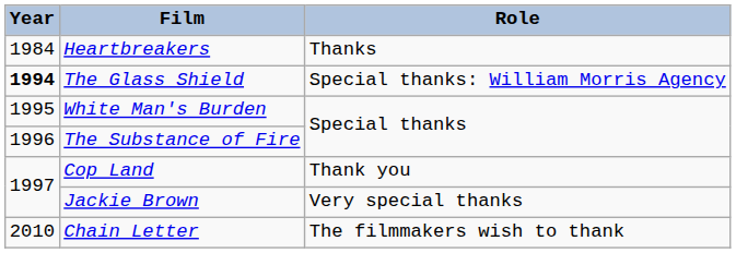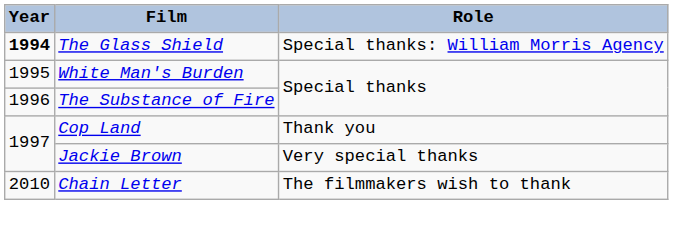 <table class="wikitable" style="font-size:95%;">
 <tr>
 <th style="background:#B0C4DE;">Year</th>
 <th style="background:#B0C4DE;">Film</th>
 <th style="background:#B0C4DE;">Role</th>
-</tr>
-<tr>
-<td>1984</td>
-<td><em><a href='#'>Heartbreakers</a></em></td>
-<td>Thanks</td>
 </tr>
 <tr>
 <td><strong>1994</strong></td>
 <td><em><a href='#'>The Glass Shield</a></em></td>
 <td>Special thanks: <a href='#'>William Morris Agency</a></td>
 </tr>
 <tr>
 <td>1995</td>
 <td><em><a href='#'>White Man's Burden</a></em></td>
 <td rowspan=2>Special thanks</td>
 </tr>
 <tr>
 <td>1996</td>
 <td><em><a href='#'>The Substance of Fire</a></em></td>
 </tr>
 <tr>
 <td rowspan=2>1997</td>
 <td><em><a href='#'>Cop Land</a></em></td>
 <td>Thank you</td>
 </tr>
 <tr>
 <td><em><a href='#'>Jackie Brown</a></em></td>
 <td>Very special thanks</td>
 </tr>
 <tr>
 <td>2010</td>
 <td><em><a href='#'>Chain Letter</a></em></td>
 <td>The filmmakers wish to thank</td>
 </tr>
 </table>
